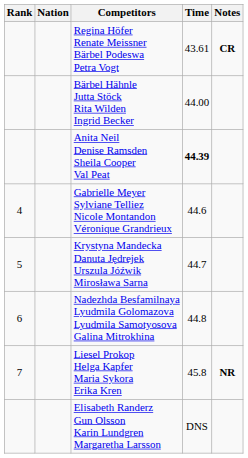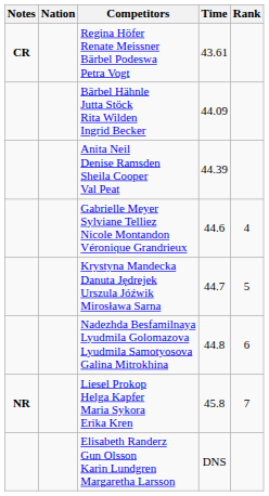 <table class="wikitable sortable" style="text-align:center">
 <tr>
-<th>Rank</th>
+<th>Notes</th>
 <th>Nation</th>
 <th>Competitors</th>
 <th>Time</th>
-<th>Notes</th>
+<th>Rank</th>
 </tr>
 <tr>
-<td></td>
+<td><strong>CR</strong></td>
 <td align=left></td>
 <td align=left><a href='#'>Regina Höfer</a><br><a href='#'>Renate Meissner</a><br><a href='#'>Bärbel Podeswa</a><br><a href='#'>Petra Vogt</a></td>
 <td>43.61</td>
-<td><strong>CR</strong></td>
+<td></td>
 </tr>
 <tr>
 <td></td>
 <td align=left></td>
 <td align=left><a href='#'>Bärbel Hähnle</a><br><a href='#'>Jutta Stöck</a><br><a href='#'>Rita Wilden</a><br><a href='#'>Ingrid Becker</a></td>
-<td>44.00</td>
+<td>44.09</td>
 <td></td>
 </tr>
 <tr>
 <td></td>
 <td align=left></td>
 <td align=left><a href='#'>Anita Neil</a><br><a href='#'>Denise Ramsden</a><br><a href='#'>Sheila Cooper</a><br><a href='#'>Val Peat</a></td>
-<td><strong>44.39</strong></td>
+<td>44.39</td>
 <td></td>
 </tr>
 <tr>
-<td>4</td>
+<td></td>
 <td align=left></td>
 <td align=left><a href='#'>Gabrielle Meyer</a><br><a href='#'>Sylviane Telliez</a><br><a href='#'>Nicole Montandon</a><br><a href='#'>Véronique Grandrieux</a></td>
 <td>44.6</td>
-<td></td>
+<td>4</td>
 </tr>
 <tr>
-<td>5</td>
+<td></td>
 <td align=left></td>
 <td align=left><a href='#'>Krystyna Mandecka</a><br><a href='#'>Danuta Jędrejek</a><br><a href='#'>Urszula Jóźwik</a><br><a href='#'>Mirosława Sarna</a></td>
 <td>44.7</td>
-<td></td>
+<td>5</td>
 </tr>
 <tr>
-<td>6</td>
+<td></td>
 <td align=left></td>
 <td align=left><a href='#'>Nadezhda Besfamilnaya</a><br><a href='#'>Lyudmila Golomazova</a><br><a href='#'>Lyudmila Samotyosova</a><br><a href='#'>Galina Mitrokhina</a></td>
 <td>44.8</td>
-<td></td>
+<td>6</td>
 </tr>
 <tr>
-<td>7</td>
+<td><strong>NR</strong></td>
 <td align=left></td>
 <td align=left><a href='#'>Liesel Prokop</a><br><a href='#'>Helga Kapfer</a><br><a href='#'>Maria Sykora</a><br><a href='#'>Erika Kren</a></td>
 <td>45.8</td>
-<td><strong>NR</strong></td>
+<td>7</td>
 </tr>
 <tr>
 <td></td>
 <td align=left></td>
 <td align=left><a href='#'>Elisabeth Randerz</a><br><a href='#'>Gun Olsson</a><br><a href='#'>Karin Lundgren</a><br><a href='#'>Margaretha Larsson</a></td>
 <td>DNS</td>
 <td></td>
 </tr>
 </table>
